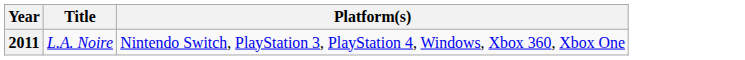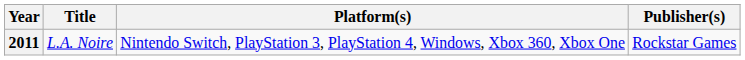 <table class="wikitable plainrowheaders">
 <tr>
 <th scope="col">Year</th>
 <th scope="col">Title</th>
 <th scope="col">Platform(s)</th>
+<th scope="col">Publisher(s)</th>
 </tr>
 <tr>
 <th scope="row">2011</th>
 <td><em><a href='#'>L.A. Noire</a></em></td>
 <td><a href='#'>Nintendo Switch</a>, <a href='#'>PlayStation 3</a>, <a href='#'>PlayStation 4</a>, <a href='#'>Windows</a>, <a href='#'>Xbox 360</a>, <a href='#'>Xbox One</a></td>
+<td><a href='#'>Rockstar Games</a></td>
 </tr>
 </table>
